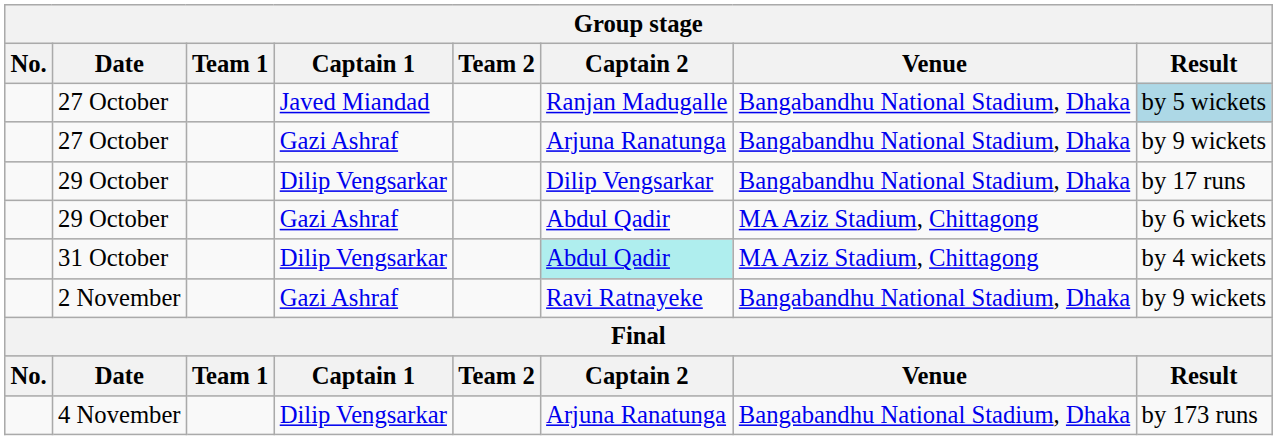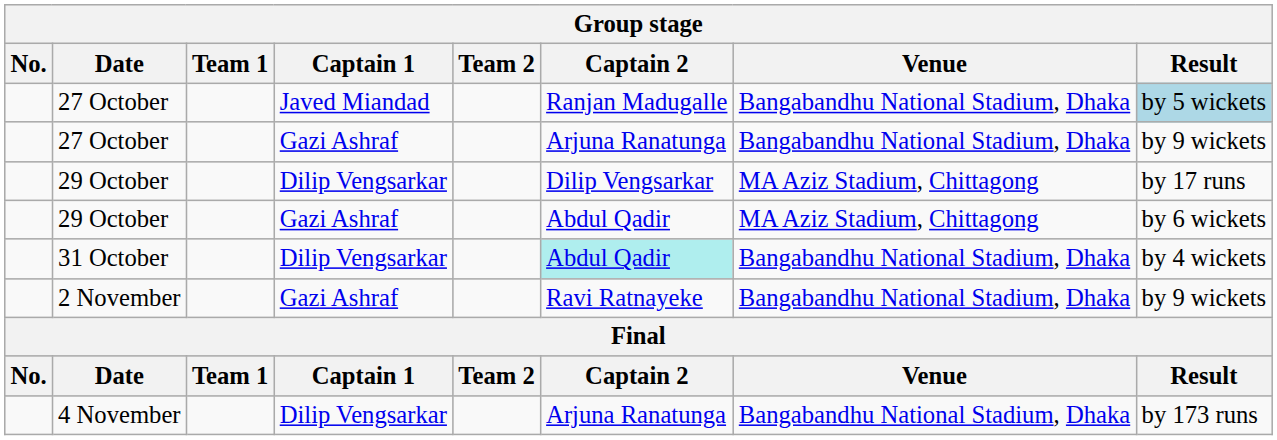 <table class="wikitable">
 <tr>
 <th colspan="9">Group stage</th>
 </tr>
 <tr>
 <th>No.</th>
 <th>Date</th>
 <th>Team 1</th>
 <th>Captain 1</th>
 <th>Team 2</th>
 <th>Captain 2</th>
 <th>Venue</th>
 <th>Result</th>
 </tr>
 <tr>
 <td></td>
 <td>27 October</td>
 <td></td>
 <td><a href='#'>Javed Miandad</a></td>
 <td></td>
 <td><a href='#'>Ranjan Madugalle</a></td>
 <td><a href='#'>Bangabandhu National Stadium</a>, <a href='#'>Dhaka</a></td>
 <td style="background: lightblue;"> by 5 wickets</td>
 </tr>
 <tr>
 <td></td>
 <td>27 October</td>
 <td></td>
 <td><a href='#'>Gazi Ashraf</a></td>
 <td></td>
 <td><a href='#'>Arjuna Ranatunga</a></td>
 <td><a href='#'>Bangabandhu National Stadium</a>, <a href='#'>Dhaka</a></td>
 <td> by 9 wickets</td>
 </tr>
 <tr>
 <td></td>
 <td>29 October</td>
 <td></td>
 <td><a href='#'>Dilip Vengsarkar</a></td>
 <td></td>
 <td><a href='#'>Dilip Vengsarkar</a></td>
-<td><a href='#'>Bangabandhu National Stadium</a>, <a href='#'>Dhaka</a></td>
+<td><a href='#'>MA Aziz Stadium</a>, <a href='#'>Chittagong</a></td>
 <td> by 17 runs</td>
 </tr>
 <tr>
 <td></td>
 <td>29 October</td>
 <td></td>
 <td><a href='#'>Gazi Ashraf</a></td>
 <td></td>
 <td><a href='#'>Abdul Qadir</a></td>
 <td><a href='#'>MA Aziz Stadium</a>, <a href='#'>Chittagong</a></td>
 <td> by 6 wickets</td>
 </tr>
 <tr>
 <td></td>
 <td>31 October</td>
 <td></td>
 <td><a href='#'>Dilip Vengsarkar</a></td>
 <td></td>
 <td style="background: paleturquoise;"><a href='#'>Abdul Qadir</a></td>
-<td><a href='#'>MA Aziz Stadium</a>, <a href='#'>Chittagong</a></td>
+<td><a href='#'>Bangabandhu National Stadium</a>, <a href='#'>Dhaka</a></td>
 <td> by 4 wickets</td>
 </tr>
 <tr>
 <td></td>
 <td>2 November</td>
 <td></td>
 <td><a href='#'>Gazi Ashraf</a></td>
 <td></td>
 <td><a href='#'>Ravi Ratnayeke</a></td>
 <td><a href='#'>Bangabandhu National Stadium</a>, <a href='#'>Dhaka</a></td>
 <td> by 9 wickets</td>
 </tr>
 <tr>
 <th colspan="9">Final</th>
 </tr>
 <tr>
 <th>No.</th>
 <th>Date</th>
 <th>Team 1</th>
 <th>Captain 1</th>
 <th>Team 2</th>
 <th>Captain 2</th>
 <th>Venue</th>
 <th>Result</th>
 </tr>
 <tr>
 <td></td>
 <td>4 November</td>
 <td></td>
 <td><a href='#'>Dilip Vengsarkar</a></td>
 <td></td>
 <td><a href='#'>Arjuna Ranatunga</a></td>
 <td><a href='#'>Bangabandhu National Stadium</a>, <a href='#'>Dhaka</a></td>
 <td> by 173 runs</td>
 </tr>
 </table>
